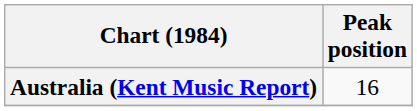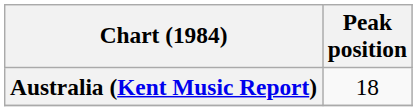 <table class="wikitable sortable plainrowheaders">
 <tr>
 <th scope="col">Chart (1984)</th>
 <th scope="col">Peak<br>position</th>
 </tr>
 <tr>
 <th scope="row">Australia (<a href='#'>Kent Music Report</a>)</th>
-<td style="text-align:center;">16</td>
+<td style="text-align:center;">18</td>
 </tr>
 <tr>
 </tr>
 </table>
